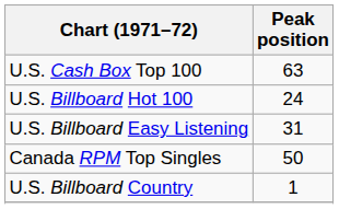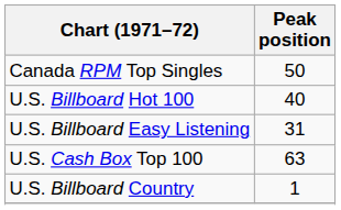 <table class="wikitable sortable">
 <tr>
 <th>Chart (1971–72)</th>
 <th>Peak<br>position</th>
 </tr>
 <tr>
-<td>U.S. <a href='#'><em>Cash Box</em></a> Top 100</td>
-<td align="center">63</td>
+<td>Canada <em><a href='#'>RPM</a></em> Top Singles</td>
+<td style="text-align:center;">50</td>
 </tr>
 <tr>
 <td>U.S. <em><a href='#'>Billboard</a></em> <a href='#'>Hot 100</a></td>
-<td style="text-align:center;">24</td>
+<td style="text-align:center;">40</td>
 </tr>
 <tr>
 <td>U.S. <em>Billboard</em> <a href='#'>Easy Listening</a></td>
 <td style="text-align:center;">31</td>
 </tr>
 <tr>
-<td>Canada <em><a href='#'>RPM</a></em> Top Singles</td>
-<td style="text-align:center;">50</td>
+<td>U.S. <a href='#'><em>Cash Box</em></a> Top 100</td>
+<td align="center">63</td>
 </tr>
 <tr>
 <td>U.S. <em>Billboard</em> <a href='#'>Country</a></td>
 <td style="text-align:center;">1</td>
 </tr>
 <tr>
 </tr>
 <tr>
 </tr>
 </table>
